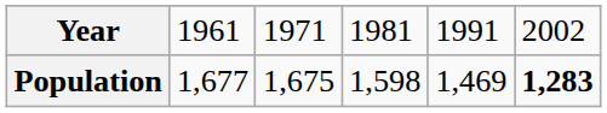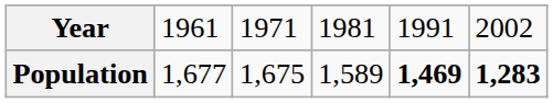 <table class="wikitable" style="margin:1em auto">
 <tr>
 <th>Year</th>
 <td>1961</td>
 <td>1971</td>
 <td>1981</td>
 <td>1991</td>
 <td>2002</td>
 </tr>
 <tr>
 <th>Population</th>
 <td>1,677</td>
 <td>1,675</td>
-<td>1,598</td>
-<td>1,469</td>
+<td>1,589</td>
+<td><strong>1,469</strong></td>
 <td><strong>1,283</strong></td>
 </tr>
 </table>
